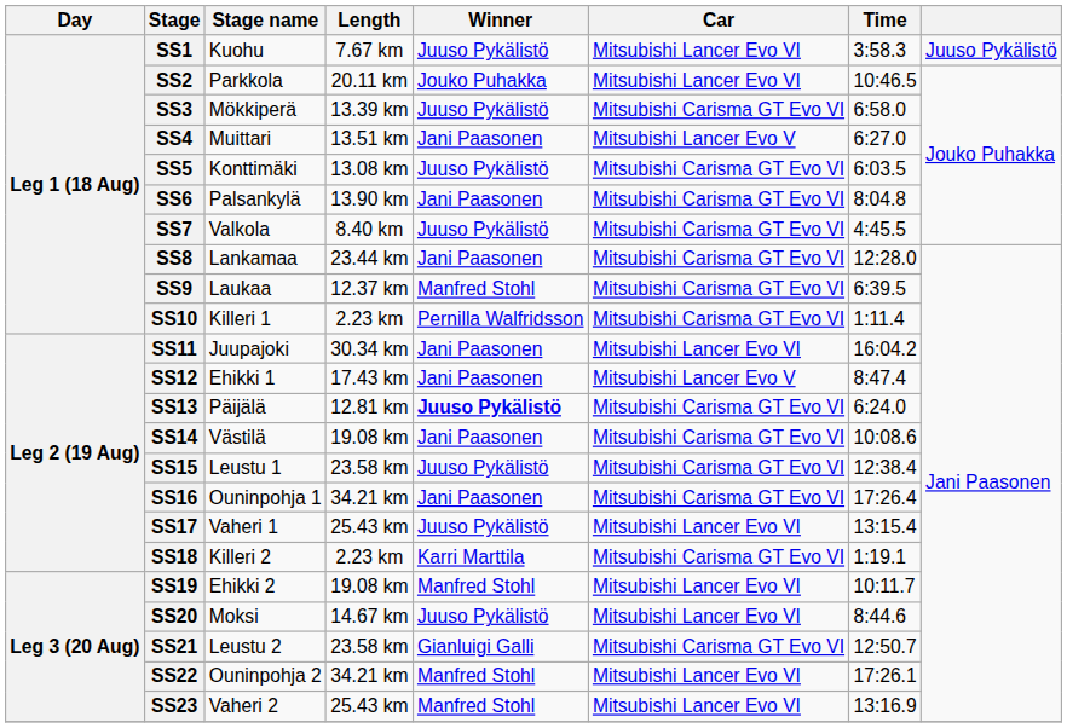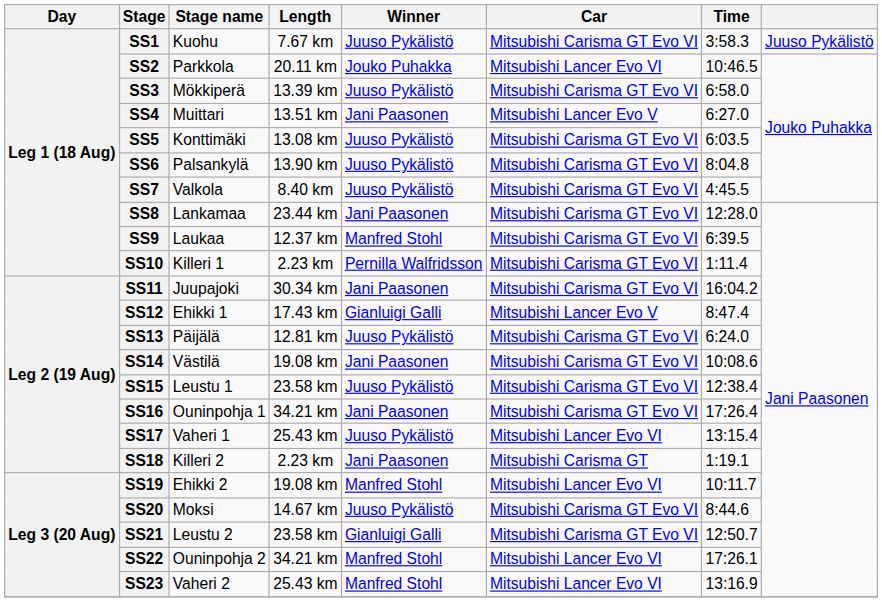 <table class="wikitable" style="font-size: 85%;">
 <tr>
 <th>Day</th>
 <th>Stage</th>
 <th>Stage name</th>
 <th>Length</th>
 <th>Winner</th>
 <th>Car</th>
 <th>Time</th>
 <th></th>
 </tr>
 <tr>
 <th rowspan="10">Leg 1 (18 Aug)</th>
 <th>SS1</th>
 <td>Kuohu</td>
 <td align="center">7.67 km</td>
 <td> <a href='#'>Juuso Pykälistö</a></td>
-<td><a href='#'>Mitsubishi Lancer Evo VI</a></td>
+<td><a href='#'>Mitsubishi Carisma GT Evo VI</a></td>
 <td>3:58.3</td>
 <td rowspan="1"> <a href='#'>Juuso Pykälistö</a></td>
 </tr>
 <tr>
 <th>SS2</th>
 <td>Parkkola</td>
 <td align="center">20.11 km</td>
 <td> <a href='#'>Jouko Puhakka</a></td>
 <td><a href='#'>Mitsubishi Lancer Evo VI</a></td>
 <td>10:46.5</td>
 <td rowspan="6"> <a href='#'>Jouko Puhakka</a></td>
 </tr>
 <tr>
 <th>SS3</th>
 <td>Mökkiperä</td>
 <td align="center">13.39 km</td>
 <td> <a href='#'>Juuso Pykälistö</a></td>
 <td><a href='#'>Mitsubishi Carisma GT Evo VI</a></td>
 <td>6:58.0</td>
 </tr>
 <tr>
 <th>SS4</th>
 <td>Muittari</td>
 <td align="center">13.51 km</td>
 <td> <a href='#'>Jani Paasonen</a></td>
 <td><a href='#'>Mitsubishi Lancer Evo V</a></td>
 <td>6:27.0</td>
 </tr>
 <tr>
 <th>SS5</th>
 <td>Konttimäki</td>
 <td align="center">13.08 km</td>
 <td> <a href='#'>Juuso Pykälistö</a></td>
 <td><a href='#'>Mitsubishi Carisma GT Evo VI</a></td>
 <td>6:03.5</td>
 </tr>
 <tr>
 <th>SS6</th>
 <td>Palsankylä</td>
 <td align="center">13.90 km</td>
-<td> <a href='#'>Jani Paasonen</a></td>
+<td> <a href='#'>Juuso Pykälistö</a></td>
 <td><a href='#'>Mitsubishi Carisma GT Evo VI</a></td>
 <td>8:04.8</td>
 </tr>
 <tr>
 <th>SS7</th>
 <td>Valkola</td>
 <td align="center">8.40 km</td>
 <td> <a href='#'>Juuso Pykälistö</a></td>
 <td><a href='#'>Mitsubishi Carisma GT Evo VI</a></td>
 <td>4:45.5</td>
 </tr>
 <tr>
 <th>SS8</th>
 <td>Lankamaa</td>
 <td align="center">23.44 km</td>
 <td> <a href='#'>Jani Paasonen</a></td>
 <td><a href='#'>Mitsubishi Carisma GT Evo VI</a></td>
 <td>12:28.0</td>
 <td rowspan="16"> <a href='#'>Jani Paasonen</a></td>
 </tr>
 <tr>
 <th>SS9</th>
 <td>Laukaa</td>
 <td align="center">12.37 km</td>
 <td> <a href='#'>Manfred Stohl</a></td>
 <td><a href='#'>Mitsubishi Carisma GT Evo VI</a></td>
 <td>6:39.5</td>
 </tr>
 <tr>
 <th>SS10</th>
 <td>Killeri 1</td>
 <td align="center">2.23 km</td>
 <td> <a href='#'>Pernilla Walfridsson</a></td>
 <td><a href='#'>Mitsubishi Carisma GT Evo VI</a></td>
 <td>1:11.4</td>
 </tr>
 <tr>
 <th rowspan="8">Leg 2 (19 Aug)</th>
 <th>SS11</th>
 <td>Juupajoki</td>
 <td align="center">30.34 km</td>
 <td> <a href='#'>Jani Paasonen</a></td>
-<td><a href='#'>Mitsubishi Lancer Evo VI</a></td>
+<td><a href='#'>Mitsubishi Carisma GT Evo VI</a></td>
 <td>16:04.2</td>
 </tr>
 <tr>
 <th>SS12</th>
 <td>Ehikki 1</td>
 <td align="center">17.43 km</td>
-<td> <a href='#'>Jani Paasonen</a></td>
+<td> <a href='#'>Gianluigi Galli</a></td>
 <td><a href='#'>Mitsubishi Lancer Evo V</a></td>
 <td>8:47.4</td>
 </tr>
 <tr>
 <th>SS13</th>
 <td>Päijälä</td>
 <td align="center">12.81 km</td>
-<td><strong> <a href='#'>Juuso Pykälistö</a></strong></td>
+<td> <a href='#'>Juuso Pykälistö</a></td>
 <td><a href='#'>Mitsubishi Carisma GT Evo VI</a></td>
 <td>6:24.0</td>
 </tr>
 <tr>
 <th>SS14</th>
 <td>Västilä</td>
 <td align="center">19.08 km</td>
 <td> <a href='#'>Jani Paasonen</a></td>
 <td><a href='#'>Mitsubishi Carisma GT Evo VI</a></td>
 <td>10:08.6</td>
 </tr>
 <tr>
 <th>SS15</th>
 <td>Leustu 1</td>
 <td align="center">23.58 km</td>
 <td> <a href='#'>Juuso Pykälistö</a></td>
 <td><a href='#'>Mitsubishi Carisma GT Evo VI</a></td>
 <td>12:38.4</td>
 </tr>
 <tr>
 <th>SS16</th>
 <td>Ouninpohja 1</td>
 <td align="center">34.21 km</td>
 <td> <a href='#'>Jani Paasonen</a></td>
 <td><a href='#'>Mitsubishi Carisma GT Evo VI</a></td>
 <td>17:26.4</td>
 </tr>
 <tr>
 <th>SS17</th>
 <td>Vaheri 1</td>
 <td align="center">25.43 km</td>
 <td> <a href='#'>Juuso Pykälistö</a></td>
 <td><a href='#'>Mitsubishi Lancer Evo VI</a></td>
 <td>13:15.4</td>
 </tr>
 <tr>
 <th>SS18</th>
 <td>Killeri 2</td>
 <td align="center">2.23 km</td>
-<td> <a href='#'>Karri Marttila</a></td>
-<td><a href='#'>Mitsubishi Carisma GT Evo VI</a></td>
+<td> <a href='#'>Jani Paasonen</a></td>
+<td><a href='#'>Mitsubishi Carisma GT</a></td>
 <td>1:19.1</td>
 </tr>
 <tr>
 <th rowspan="5">Leg 3 (20 Aug)</th>
 <th>SS19</th>
 <td>Ehikki 2</td>
 <td align="center">19.08 km</td>
 <td> <a href='#'>Manfred Stohl</a></td>
 <td><a href='#'>Mitsubishi Lancer Evo VI</a></td>
 <td>10:11.7</td>
 </tr>
 <tr>
 <th>SS20</th>
 <td>Moksi</td>
 <td align="center">14.67 km</td>
 <td> <a href='#'>Juuso Pykälistö</a></td>
-<td><a href='#'>Mitsubishi Lancer Evo VI</a></td>
+<td><a href='#'>Mitsubishi Carisma GT Evo VI</a></td>
 <td>8:44.6</td>
 </tr>
 <tr>
 <th>SS21</th>
 <td>Leustu 2</td>
 <td align="center">23.58 km</td>
 <td> <a href='#'>Gianluigi Galli</a></td>
 <td><a href='#'>Mitsubishi Carisma GT Evo VI</a></td>
 <td>12:50.7</td>
 </tr>
 <tr>
 <th>SS22</th>
 <td>Ouninpohja 2</td>
 <td align="center">34.21 km</td>
 <td> <a href='#'>Manfred Stohl</a></td>
 <td><a href='#'>Mitsubishi Lancer Evo VI</a></td>
 <td>17:26.1</td>
 </tr>
 <tr>
 <th>SS23</th>
 <td>Vaheri 2</td>
 <td align="center">25.43 km</td>
 <td> <a href='#'>Manfred Stohl</a></td>
 <td><a href='#'>Mitsubishi Lancer Evo VI</a></td>
 <td>13:16.9</td>
 </tr>
 <tr>
 </tr>
 </table>
